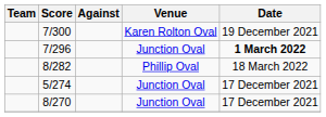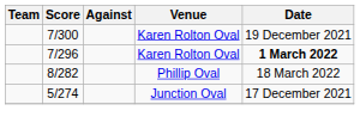 <table class="wikitable sortable" style="text-align:center">
 <tr>
 <th class="unsortable">Team</th>
 <th>Score</th>
 <th>Against</th>
 <th>Venue</th>
 <th>Date</th>
 </tr>
 <tr>
 <td style="text-align:left;"></td>
 <td>7/300</td>
 <td style="text-align:left;"></td>
 <td><a href='#'>Karen Rolton Oval</a></td>
 <td>19 December 2021</td>
 </tr>
 <tr>
 <td style="text-align:left;"></td>
 <td>7/296</td>
 <td style="text-align:left;"></td>
-<td><a href='#'>Junction Oval</a></td>
+<td><a href='#'>Karen Rolton Oval</a></td>
 <td><strong>1 March 2022</strong></td>
 </tr>
 <tr>
 <td style="text-align:left;"></td>
 <td>8/282</td>
 <td style="text-align:left;"></td>
 <td><a href='#'>Phillip Oval</a></td>
 <td>18 March 2022</td>
 </tr>
 <tr>
 <td style="text-align:left;"></td>
 <td>5/274</td>
 <td style="text-align:left;"></td>
 <td><a href='#'>Junction Oval</a></td>
 <td>17 December 2021</td>
 </tr>
 <tr>
-<td style="text-align:left;"></td>
-<td>8/270</td>
-<td style="text-align:left;"></td>
-<td><a href='#'>Junction Oval</a></td>
-<td>17 December 2021</td>
-</tr>
-<tr>
 </tr>
 </table>
